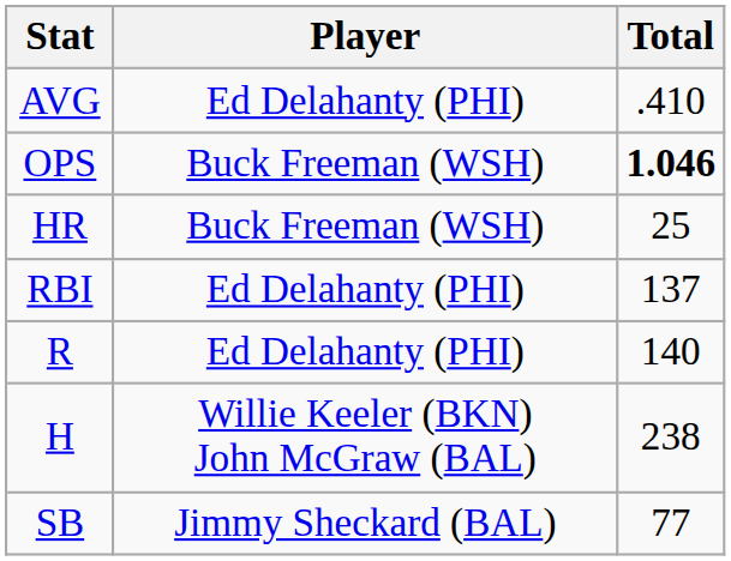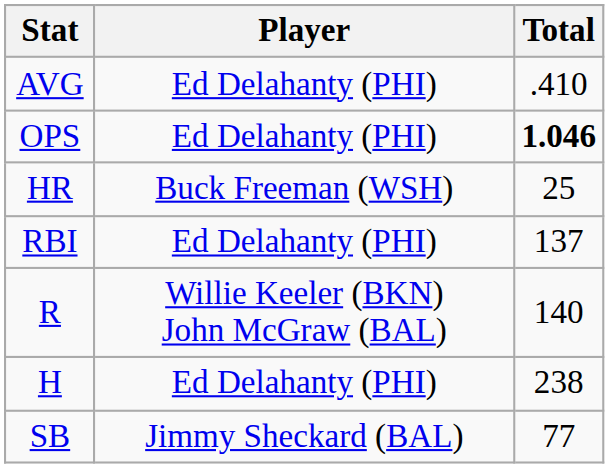 <table class="wikitable" style="text-align:center;">
 <tr>
 <th style="width:15%;">Stat</th>
 <th>Player</th>
 <th style="width:15%;">Total</th>
 </tr>
 <tr>
 <td><a href='#'>AVG</a></td>
 <td><a href='#'>Ed Delahanty</a> (<a href='#'>PHI</a>)</td>
 <td>.410</td>
 </tr>
 <tr>
 <td><a href='#'>OPS</a></td>
-<td><a href='#'>Buck Freeman</a> (<a href='#'>WSH</a>)</td>
+<td><a href='#'>Ed Delahanty</a> (<a href='#'>PHI</a>)</td>
 <td><strong>1.046</strong></td>
 </tr>
 <tr>
 <td><a href='#'>HR</a></td>
 <td><a href='#'>Buck Freeman</a> (<a href='#'>WSH</a>)</td>
 <td>25</td>
 </tr>
 <tr>
 <td><a href='#'>RBI</a></td>
 <td><a href='#'>Ed Delahanty</a> (<a href='#'>PHI</a>)</td>
 <td>137</td>
 </tr>
 <tr>
 <td><a href='#'>R</a></td>
-<td><a href='#'>Ed Delahanty</a> (<a href='#'>PHI</a>)</td>
+<td><a href='#'>Willie Keeler</a> (<a href='#'>BKN</a>)<br><a href='#'>John McGraw</a> (<a href='#'>BAL</a>)</td>
 <td>140</td>
 </tr>
 <tr>
 <td><a href='#'>H</a></td>
-<td><a href='#'>Willie Keeler</a> (<a href='#'>BKN</a>)<br><a href='#'>John McGraw</a> (<a href='#'>BAL</a>)</td>
+<td><a href='#'>Ed Delahanty</a> (<a href='#'>PHI</a>)</td>
 <td>238</td>
 </tr>
 <tr>
 <td><a href='#'>SB</a></td>
 <td><a href='#'>Jimmy Sheckard</a> (<a href='#'>BAL</a>)</td>
 <td>77</td>
 </tr>
 </table>
